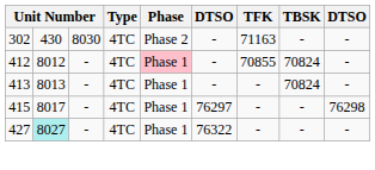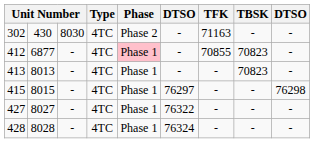 <table class="wikitable">
 <tr>
 <th colspan=3>Unit Number</th>
 <th valign="top">Type</th>
 <th valign="top">Phase</th>
 <th valign="top">DTSO</th>
 <th valign="top">TFK</th>
 <th valign="top">TBSK</th>
 <th valign="top">DTSO</th>
 </tr>
 <tr>
 <td align=center>302</td>
 <td align=center>430</td>
 <td align=center>8030</td>
 <td align=center>4TC</td>
 <td align=center>Phase 2</td>
 <td align=center>-</td>
 <td align=center>71163</td>
 <td align=center>-</td>
 <td align=center>-</td>
 </tr>
 <tr>
 <td align=center>412</td>
-<td align=center>8012</td>
+<td align=center>6877</td>
 <td align=center>-</td>
 <td align=center>4TC</td>
 <td align=center style="background: pink;">Phase 1</td>
 <td align=center>-</td>
 <td align=center>70855</td>
-<td align=center>70824</td>
+<td align=center>70823</td>
 <td align=center>-</td>
 </tr>
 <tr>
 <td align=center>413</td>
 <td align=center>8013</td>
 <td align=center>-</td>
 <td align=center>4TC</td>
 <td align=center>Phase 1</td>
 <td align=center>-</td>
 <td align=center>-</td>
-<td align=center>70824</td>
+<td align=center>70823</td>
 <td align=center>-</td>
 </tr>
 <tr>
 <td align=center>415</td>
-<td align=center>8017</td>
+<td align=center>8015</td>
 <td align=center>-</td>
 <td align=center>4TC</td>
 <td align=center>Phase 1</td>
 <td align=center>76297</td>
 <td align=center>-</td>
 <td align=center>-</td>
 <td align=center>76298</td>
 </tr>
 <tr>
 <td align=center>427</td>
-<td align=center style="background: paleturquoise;">8027</td>
+<td align=center>8027</td>
 <td align=center>-</td>
 <td align=center>4TC</td>
 <td align=center>Phase 1</td>
 <td align=center>76322</td>
 <td align=center>-</td>
 <td align=center>-</td>
 <td align=center>-</td>
 </tr>
+<tr>
+<td align=center>428</td>
+<td align=center>8028</td>
+<td align=center>-</td>
+<td align=center>4TC</td>
+<td align=center>Phase 1</td>
+<td align=center>76324</td>
+<td align=center>-</td>
+<td align=center>-</td>
+<td align=center>-</td>
+</tr>
 </table>
